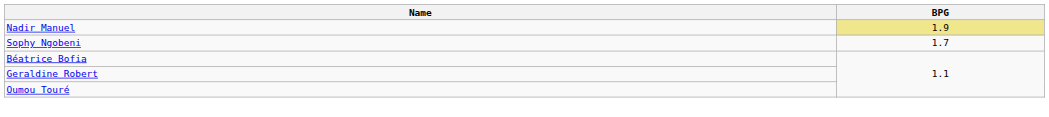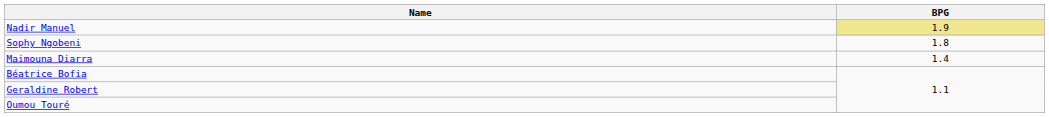 <table class=wikitable width="90%">
 <tr>
 <th width="80%">Name</th>
 <th width="20%">BPG</th>
 </tr>
 <tr>
 <td> <a href='#'>Nadir Manuel</a></td>
 <td align=center style="background: khaki;">1.9</td>
 </tr>
 <tr>
 <td> <a href='#'>Sophy Ngobeni</a></td>
-<td align=center>1.7</td>
+<td align=center>1.8</td>
+</tr>
+<tr>
+<td> <a href='#'>Maimouna Diarra</a></td>
+<td align=center>1.4</td>
 </tr>
 <tr>
 <td> <a href='#'>Béatrice Bofia</a></td>
 <td align=center rowspan=3>1.1</td>
 </tr>
 <tr>
 <td> <a href='#'>Geraldine Robert</a></td>
 </tr>
 <tr>
 <td> <a href='#'>Oumou Touré</a></td>
 </tr>
 </table>
